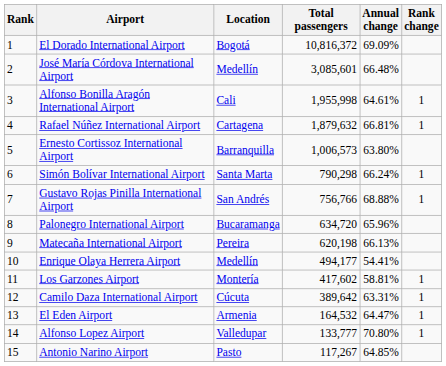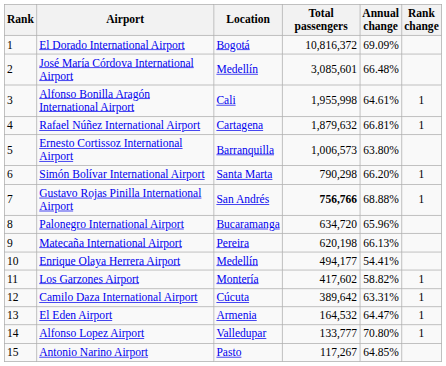 <table class="wikitable">
 <tr>
 <th>Rank</th>
 <th>Airport</th>
 <th>Location</th>
 <th style="width:100px">Total<br>passengers</th>
 <th>Annual<br>change</th>
 <th>Rank<br>change</th>
 </tr>
 <tr>
 <td>1</td>
 <td><a href='#'>El Dorado International Airport</a></td>
 <td><a href='#'>Bogotá</a></td>
 <td align="right">10,816,372</td>
 <td align="right">69.09%</td>
 <td align="center"></td>
 </tr>
 <tr>
 <td>2</td>
 <td><a href='#'>José María Córdova International Airport</a></td>
 <td><a href='#'>Medellín</a></td>
 <td align="right">3,085,601</td>
 <td align="right">66.48%</td>
 <td align="center"></td>
 </tr>
 <tr>
 <td>3</td>
 <td><a href='#'>Alfonso Bonilla Aragón International Airport</a></td>
 <td><a href='#'>Cali</a></td>
 <td align="right">1,955,998</td>
 <td align="right">64.61%</td>
 <td align="center">1</td>
 </tr>
 <tr>
 <td>4</td>
 <td><a href='#'>Rafael Núñez International Airport</a></td>
 <td><a href='#'>Cartagena</a></td>
 <td align="right">1,879,632</td>
 <td align="right">66.81%</td>
 <td align="center">1</td>
 </tr>
 <tr>
 <td>5</td>
 <td><a href='#'>Ernesto Cortissoz International Airport</a></td>
 <td><a href='#'>Barranquilla</a></td>
 <td align="right">1,006,573</td>
 <td align="right">63.80%</td>
 <td align="center"></td>
 </tr>
 <tr>
 <td>6</td>
 <td><a href='#'>Simón Bolívar International Airport</a></td>
 <td><a href='#'>Santa Marta</a></td>
 <td align="right">790,298</td>
-<td align="right">66.24%</td>
+<td align="right">66.20%</td>
 <td align="center">1</td>
 </tr>
 <tr>
 <td>7</td>
 <td><a href='#'>Gustavo Rojas Pinilla International Airport</a></td>
 <td><a href='#'>San Andrés</a></td>
-<td align="right">756,766</td>
+<td align="right"><strong>756,766</strong></td>
 <td align="right">68.88%</td>
 <td align="center">1</td>
 </tr>
 <tr>
 <td>8</td>
 <td><a href='#'>Palonegro International Airport</a></td>
 <td><a href='#'>Bucaramanga</a></td>
 <td align="right">634,720</td>
 <td align="right">65.96%</td>
 <td align="center"></td>
 </tr>
 <tr>
 <td>9</td>
 <td><a href='#'>Matecaña International Airport</a></td>
 <td><a href='#'>Pereira</a></td>
 <td align="right">620,198</td>
 <td align="right">66.13%</td>
 <td align="center"></td>
 </tr>
 <tr>
 <td>10</td>
 <td><a href='#'>Enrique Olaya Herrera Airport</a></td>
 <td><a href='#'>Medellín</a></td>
 <td align="right">494,177</td>
 <td align="right">54.41%</td>
 <td align="center"></td>
 </tr>
 <tr>
 <td>11</td>
 <td><a href='#'>Los Garzones Airport</a></td>
 <td><a href='#'>Montería</a></td>
 <td align="right">417,602</td>
-<td align="right">58.81%</td>
+<td align="right">58.82%</td>
 <td align="center">1</td>
 </tr>
 <tr>
 <td>12</td>
 <td><a href='#'>Camilo Daza International Airport</a></td>
 <td><a href='#'>Cúcuta</a></td>
 <td align="right">389,642</td>
 <td align="right">63.31%</td>
 <td align="center">1</td>
 </tr>
 <tr>
 <td>13</td>
 <td><a href='#'>El Eden Airport</a></td>
 <td><a href='#'>Armenia</a></td>
 <td align="right">164,532</td>
 <td align="right">64.47%</td>
 <td align="center">1</td>
 </tr>
 <tr>
 <td>14</td>
 <td><a href='#'>Alfonso Lopez Airport</a></td>
 <td><a href='#'>Valledupar</a></td>
 <td align="right">133,777</td>
 <td align="right">70.80%</td>
 <td align="center">1</td>
 </tr>
 <tr>
 <td>15</td>
 <td><a href='#'>Antonio Narino Airport</a></td>
 <td><a href='#'>Pasto</a></td>
 <td align="right">117,267</td>
 <td align="right">64.85%</td>
 <td align="center"></td>
 </tr>
 </table>
